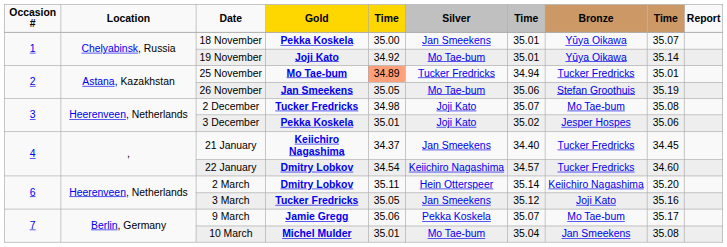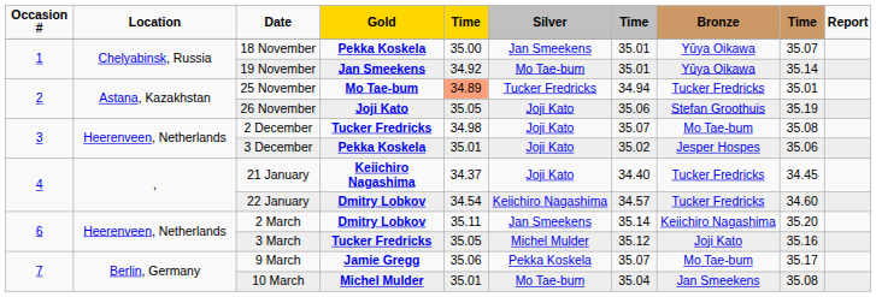 <table class="wikitable">
 <tr>
 <td width="80" align="center"><strong>Occasion #</strong></td>
 <td width="200" align="center"><strong>Location</strong></td>
 <td width="100" align="center"><strong>Date</strong></td>
 <td width="150" bgcolor="gold" align="center"><strong>Gold</strong></td>
 <td width="50" bgcolor="gold" align="center"><strong>Time</strong></td>
 <td width="150" bgcolor="silver" align="center"><strong>Silver</strong></td>
 <td width="50" bgcolor="silver" align="center"><strong>Time</strong></td>
 <td width="150" bgcolor="#CC9966" align="center"><strong>Bronze</strong></td>
 <td width="50" bgcolor="#CC9966" align="center"><strong>Time</strong></td>
 <td width="50" align="center"><strong>Report</strong></td>
 </tr>
 <tr bgcolor="#cccccc">
 </tr>
 <tr>
 <td rowspan=2 align="center"><a href='#'>1</a></td>
 <td rowspan=2 align="center"><a href='#'>Chelyabinsk</a>, Russia</td>
 <td align="center">18 November</td>
 <td align="center"><strong><a href='#'>Pekka Koskela</a></strong><br><small></small></td>
 <td align="center">35.00</td>
 <td align="center"><a href='#'>Jan Smeekens</a><br><small></small></td>
 <td align="center">35.01</td>
 <td align="center"><a href='#'>Yūya Oikawa</a><br><small></small></td>
 <td align="center">35.07</td>
 <td align="center"></td>
 </tr>
 <tr bgcolor="#eeeeee">
 <td align="center">19 November</td>
-<td align="center"><strong><a href='#'>Joji Kato</a></strong><br><small></small></td>
+<td align="center"><strong><a href='#'>Jan Smeekens</a></strong><br><small></small></td>
 <td align="center">34.92</td>
 <td align="center"><a href='#'>Mo Tae-bum</a><br><small></small></td>
 <td align="center">35.01</td>
 <td align="center"><a href='#'>Yūya Oikawa</a><br><small></small></td>
 <td align="center">35.14</td>
 <td align="center"></td>
 </tr>
 <tr>
 <td rowspan=2 align="center"><a href='#'>2</a></td>
 <td rowspan=2 align="center"><a href='#'>Astana</a>, Kazakhstan</td>
 <td align="center">25 November</td>
 <td align="center"><strong><a href='#'>Mo Tae-bum</a></strong><br><small></small></td>
 <td align="center" style="background: lightsalmon;">34.89</td>
 <td align="center"><a href='#'>Tucker Fredricks</a><br><small></small></td>
 <td align="center">34.94</td>
 <td align="center"><a href='#'>Tucker Fredricks</a><br><small></small></td>
 <td align="center">35.01</td>
 <td align="center"></td>
 </tr>
 <tr bgcolor="#eeeeee">
 <td align="center">26 November</td>
-<td align="center"><strong><a href='#'>Jan Smeekens</a></strong><br><small></small></td>
+<td align="center"><strong><a href='#'>Joji Kato</a></strong><br><small></small></td>
 <td align="center">35.05</td>
-<td align="center"><a href='#'>Mo Tae-bum</a><br><small></small></td>
+<td align="center"><a href='#'>Joji Kato</a><br><small></small></td>
 <td align="center">35.06</td>
 <td align="center"><a href='#'>Stefan Groothuis</a><br><small></small></td>
 <td align="center">35.19</td>
 <td align="center"></td>
 </tr>
 <tr>
 <td rowspan=2 align="center"><a href='#'>3</a></td>
 <td rowspan=2 align="center"><a href='#'>Heerenveen</a>, Netherlands</td>
 <td align="center">2 December</td>
 <td align="center"><strong><a href='#'>Tucker Fredricks</a></strong><br><small></small></td>
 <td align="center">34.98</td>
 <td align="center"><a href='#'>Joji Kato</a><br><small></small></td>
 <td align="center">35.07</td>
 <td align="center"><a href='#'>Mo Tae-bum</a><br><small></small></td>
 <td align="center">35.08</td>
 <td align="center"></td>
 </tr>
 <tr bgcolor="#eeeeee">
 <td align="center">3 December</td>
 <td align="center"><strong><a href='#'>Pekka Koskela</a></strong><br><small></small></td>
 <td align="center">35.01</td>
 <td align="center"><a href='#'>Joji Kato</a><br><small></small></td>
 <td align="center">35.02</td>
 <td align="center"><a href='#'>Jesper Hospes</a><br><small></small></td>
 <td align="center">35.06</td>
 <td align="center"></td>
 </tr>
 <tr>
 <td rowspan=2 align="center"><a href='#'>4</a></td>
 <td rowspan=2 align="center">, </td>
 <td align="center">21 January</td>
 <td align="center"><strong><a href='#'>Keiichiro Nagashima</a></strong><br><small></small></td>
 <td align="center">34.37</td>
-<td align="center"><a href='#'>Jan Smeekens</a><br><small></small></td>
+<td align="center"><a href='#'>Joji Kato</a><br><small></small></td>
 <td align="center">34.40</td>
 <td align="center"><a href='#'>Tucker Fredricks</a><br><small></small></td>
 <td align="center">34.45</td>
 <td align="center"></td>
 </tr>
 <tr bgcolor="#eeeeee">
 <td align="center">22 January</td>
 <td align="center"><strong><a href='#'>Dmitry Lobkov</a></strong><br><small></small></td>
 <td align="center">34.54</td>
 <td align="center"><a href='#'>Keiichiro Nagashima</a><br><small></small></td>
 <td align="center">34.57</td>
 <td align="center"><a href='#'>Tucker Fredricks</a><br><small></small></td>
 <td align="center">34.60</td>
 <td align="center"></td>
 </tr>
 <tr>
 <td rowspan=2 align="center"><a href='#'>6</a></td>
 <td rowspan=2 align="center"><a href='#'>Heerenveen</a>, Netherlands</td>
 <td align="center">2 March</td>
 <td align="center"><strong><a href='#'>Dmitry Lobkov</a></strong><br><small></small></td>
 <td align="center">35.11</td>
-<td align="center"><a href='#'>Hein Otterspeer</a><br><small></small></td>
+<td align="center"><a href='#'>Jan Smeekens</a><br><small></small></td>
 <td align="center">35.14</td>
 <td align="center"><a href='#'>Keiichiro Nagashima</a><br><small></small></td>
 <td align="center">35.20</td>
 <td align="center"></td>
 </tr>
 <tr bgcolor="#eeeeee">
 <td align="center">3 March</td>
 <td align="center"><strong><a href='#'>Tucker Fredricks</a></strong><br><small></small></td>
 <td align="center">35.05</td>
-<td align="center"><a href='#'>Jan Smeekens</a><br><small></small></td>
+<td align="center"><a href='#'>Michel Mulder</a><br><small></small></td>
 <td align="center">35.12</td>
 <td align="center"><a href='#'>Joji Kato</a><br><small></small></td>
 <td align="center">35.16</td>
 <td align="center"></td>
 </tr>
 <tr>
 <td rowspan=2 align="center"><a href='#'>7</a></td>
 <td rowspan=2 align="center"><a href='#'>Berlin</a>, Germany</td>
 <td align="center">9 March</td>
 <td align="center"><strong><a href='#'>Jamie Gregg</a></strong><br><small></small></td>
 <td align="center">35.06</td>
 <td align="center"><a href='#'>Pekka Koskela</a><br><small></small></td>
 <td align="center">35.07</td>
 <td align="center"><a href='#'>Mo Tae-bum</a><br><small></small></td>
 <td align="center">35.17</td>
 <td align="center"></td>
 </tr>
 <tr bgcolor="#eeeeee">
 <td align="center">10 March</td>
 <td align="center"><strong><a href='#'>Michel Mulder</a></strong><br><small></small></td>
 <td align="center">35.01</td>
 <td align="center"><a href='#'>Mo Tae-bum</a><br><small></small></td>
 <td align="center">35.04</td>
 <td align="center"><a href='#'>Jan Smeekens</a><br><small></small></td>
 <td align="center">35.08</td>
 <td align="center"></td>
 </tr>
 </table>
